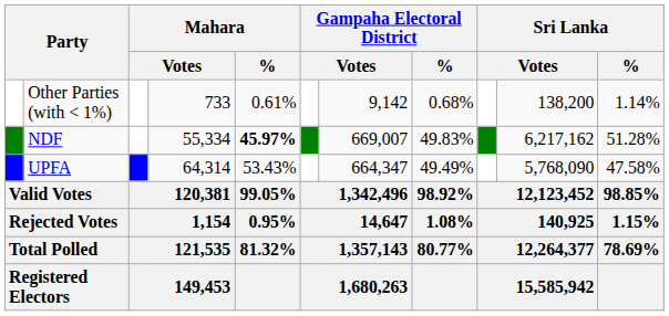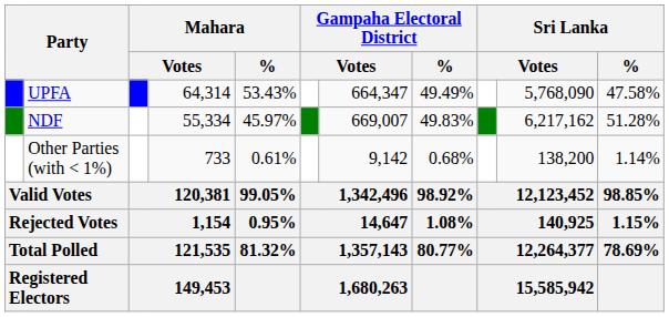 <table class="wikitable">
 <tr>
 <th colspan="2" width="144px"rowspan="2">Party</th>
 <th colspan="3" width="216px">Mahara</th>
 <th colspan="3" width="216px"><a href='#'>Gampaha Electoral District</a></th>
 <th colspan="3" width="216px">Sri Lanka</th>
 </tr>
 <tr>
 <th colspan="2" width="144px">Votes</th>
 <th>%</th>
 <th colspan="2" width="144px">Votes</th>
 <th>%</th>
 <th colspan="2" width="144px">Votes</th>
 <th>%</th>
 </tr>
 <tr>
+<td style="background-color:blue;" width="10px"></td>
+<td style="text-align:left;"><a href='#'>UPFA</a></td>
+<td style="background-color:blue;" width="10px"></td>
+<td style="text-align:right;">64,314</td>
+<td style="text-align:right;">53.43%</td>
+<td style="background-color:white;" width="10px"></td>
+<td style="text-align:right;">664,347</td>
+<td style="text-align:right;">49.49%</td>
+<td style="background-color:white;" width="10px"></td>
+<td style="text-align:right;">5,768,090</td>
+<td style="text-align:right;">47.58%</td>
+</tr>
+<tr>
+<td style="background-color:green;" width="10px"></td>
+<td style="text-align:left;"><a href='#'>NDF</a></td>
+<td style="background-color:white;" width="10px"></td>
+<td style="text-align:right;">55,334</td>
+<td style="text-align:right;">45.97%</td>
+<td style="background-color:green;" width="10px"></td>
+<td style="text-align:right;">669,007</td>
+<td style="text-align:right;">49.83%</td>
+<td style="background-color:green;" width="10px"></td>
+<td style="text-align:right;">6,217,162</td>
+<td style="text-align:right;">51.28%</td>
+</tr>
+<tr>
 <td style="background-color:white;" width="10px"></td>
 <td style="text-align:left;">Other Parties (with < 1%)</td>
 <td style="background-color:white;" width="10px"></td>
 <td style="text-align:right;">733</td>
 <td style="text-align:right;">0.61%</td>
 <td style="background-color:white;" width="10px"></td>
 <td style="text-align:right;">9,142</td>
 <td style="text-align:right;">0.68%</td>
 <td style="background-color:white;" width="10px"></td>
 <td style="text-align:right;">138,200</td>
 <td style="text-align:right;">1.14%</td>
-</tr>
-<tr>
-<td style="background-color:green;" width="10px"></td>
-<td style="text-align:left;"><a href='#'>NDF</a></td>
-<td style="background-color:white;" width="10px"></td>
-<td style="text-align:right;">55,334</td>
-<td style="text-align:right;"><strong>45.97%</strong></td>
-<td style="background-color:green;" width="10px"></td>
-<td style="text-align:right;">669,007</td>
-<td style="text-align:right;">49.83%</td>
-<td style="background-color:green;" width="10px"></td>
-<td style="text-align:right;">6,217,162</td>
-<td style="text-align:right;">51.28%</td>
-</tr>
-<tr>
-<td style="background-color:blue;" width="10px"></td>
-<td style="text-align:left;"><a href='#'>UPFA</a></td>
-<td style="background-color:blue;" width="10px"></td>
-<td style="text-align:right;">64,314</td>
-<td style="text-align:right;">53.43%</td>
-<td style="background-color:white;" width="10px"></td>
-<td style="text-align:right;">664,347</td>
-<td style="text-align:right;">49.49%</td>
-<td style="background-color:white;" width="10px"></td>
-<td style="text-align:right;">5,768,090</td>
-<td style="text-align:right;">47.58%</td>
 </tr>
 <tr>
 <th colspan="2" width="144px"style="text-align:left;">Valid Votes</th>
 <th style="text-align:right;"colspan="2" width="144px">120,381</th>
 <th style="text-align:right;">99.05%</th>
 <th style="text-align:right;"colspan="2" width="144px">1,342,496</th>
 <th style="text-align:right;">98.92%</th>
 <th style="text-align:right;"colspan="2" width="144px">12,123,452</th>
 <th style="text-align:right;">98.85%</th>
 </tr>
 <tr>
 <th colspan="2" width="144px"style="text-align:left;">Rejected Votes</th>
 <th style="text-align:right;"colspan="2" width="144px">1,154</th>
 <th style="text-align:right;">0.95%</th>
 <th style="text-align:right;"colspan="2" width="144px">14,647</th>
 <th style="text-align:right;">1.08%</th>
 <th style="text-align:right;"colspan="2" width="144px">140,925</th>
 <th style="text-align:right;">1.15%</th>
 </tr>
 <tr>
 <th colspan="2" width="144px"style="text-align:left;">Total Polled</th>
 <th style="text-align:right;"colspan="2" width="144px">121,535</th>
 <th style="text-align:right;">81.32%</th>
 <th style="text-align:right;"colspan="2" width="144px">1,357,143</th>
 <th style="text-align:right;">80.77%</th>
 <th style="text-align:right;"colspan="2" width="144px">12,264,377</th>
 <th style="text-align:right;">78.69%</th>
 </tr>
 <tr>
 <th colspan="2" width="144px"style="text-align:left;">Registered Electors</th>
 <th style="text-align:right;"colspan="2" width="144px">149,453</th>
 <th></th>
 <th style="text-align:right;"colspan="2" width="144px">1,680,263</th>
 <th></th>
 <th style="text-align:right;"colspan="2" width="144px">15,585,942</th>
 <th></th>
 </tr>
 </table>
